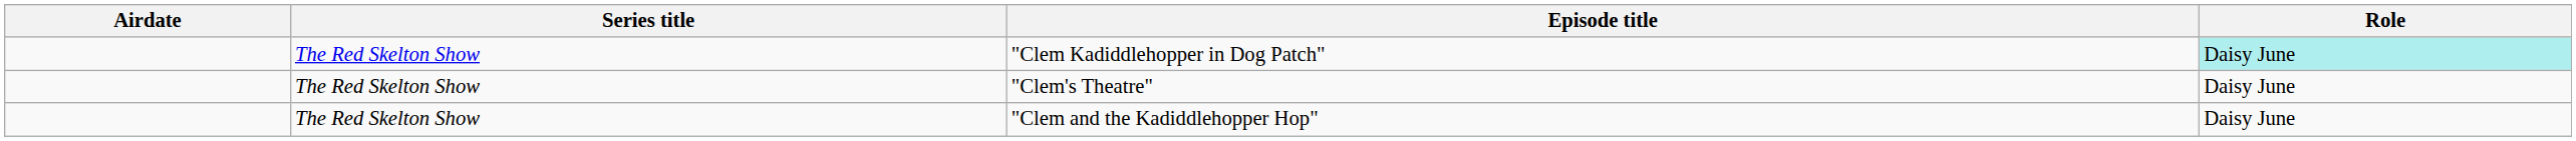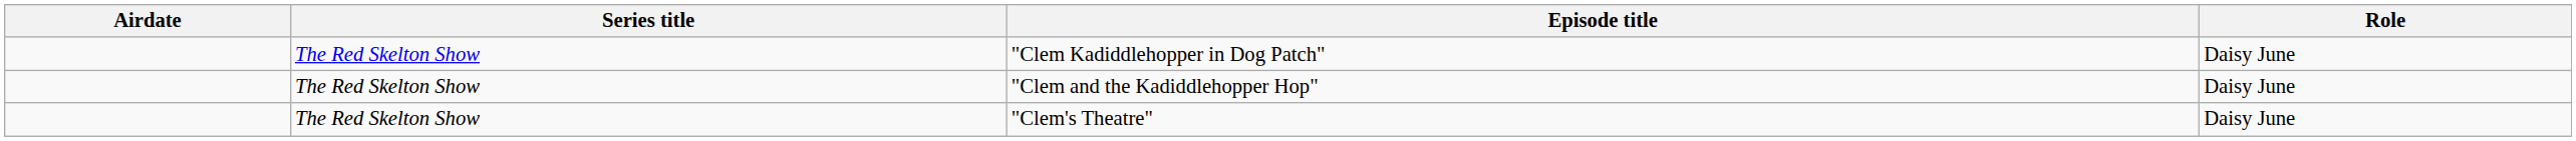 <table class="wikitable sortable" width="100%">
 <tr>
 <th>Airdate</th>
 <th>Series title</th>
 <th>Episode title</th>
 <th>Role</th>
 </tr>
 <tr>
 <td></td>
 <td><em><a href='#'>The Red Skelton Show</a></em></td>
 <td>"Clem Kadiddlehopper in Dog Patch"</td>
-<td style="background: paleturquoise;">Daisy June</td>
-</tr>
-<tr>
-<td></td>
-<td><em>The Red Skelton Show</em></td>
-<td>"Clem's Theatre"</td>
 <td>Daisy June</td>
 </tr>
 <tr>
 <td></td>
 <td><em>The Red Skelton Show</em></td>
 <td>"Clem and the Kadiddlehopper Hop"</td>
 <td>Daisy June</td>
 </tr>
+<tr>
+<td></td>
+<td><em>The Red Skelton Show</em></td>
+<td>"Clem's Theatre"</td>
+<td>Daisy June</td>
+</tr>
 </table>
